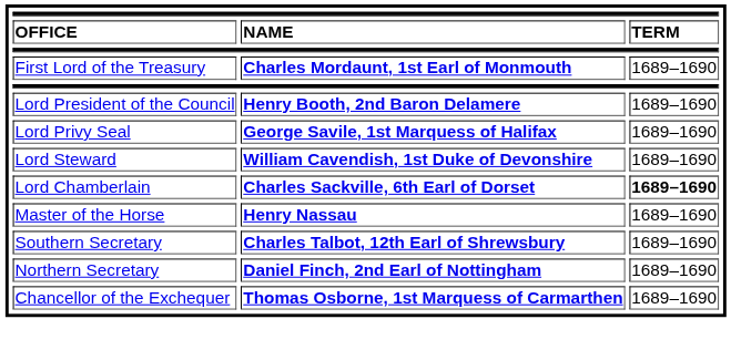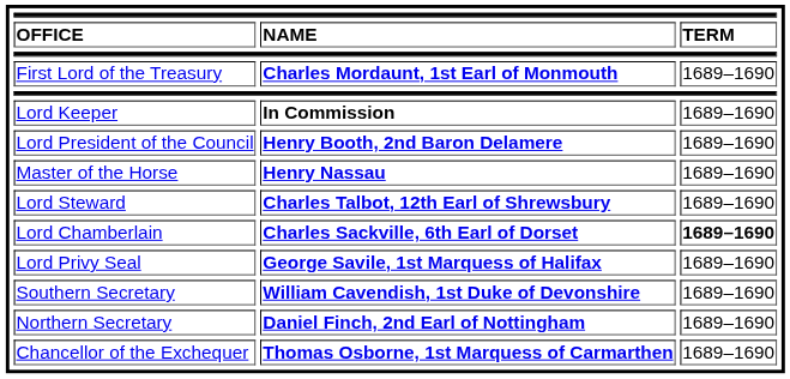 <table cellpadding="1" cellspacing="4" style="margin:3px; border:3px solid #000000;" align="center" border=1 style="border-collapse: collapse;">
 <tr>
 <th bgcolor="#000000" colspan="3"></th>
 </tr>
 <tr>
 <td align="left"><strong>OFFICE</strong></td>
 <td align="left"><strong>NAME</strong></td>
 <td align="left"><strong>TERM</strong></td>
 </tr>
 <tr>
 <th bgcolor="#000000" colspan="3"></th>
 </tr>
 <tr>
 <td align="left"><a href='#'>First Lord of the Treasury</a></td>
 <td align="left"><strong><a href='#'>Charles Mordaunt, 1st Earl of Monmouth</a></strong></td>
 <td align="left">1689–1690</td>
 </tr>
 <tr>
 <th bgcolor="#000000" colspan="3"></th>
 </tr>
 <tr>
+<td align="left"><a href='#'>Lord Keeper</a></td>
+<td align="left"><strong>In Commission</strong></td>
+<td align="left">1689–1690</td>
+</tr>
+<tr>
 <td align="left"><a href='#'>Lord President of the Council</a></td>
 <td align="left"><strong><a href='#'>Henry Booth, 2nd Baron Delamere</a></strong></td>
 <td align="left">1689–1690</td>
 </tr>
 <tr>
-<td align="left"><a href='#'>Lord Privy Seal</a></td>
-<td align="left"><strong><a href='#'>George Savile, 1st Marquess of Halifax</a></strong></td>
+<td align="left"><a href='#'>Master of the Horse</a></td>
+<td align="left"><strong><a href='#'>Henry Nassau</a></strong></td>
 <td align="left">1689–1690</td>
 </tr>
 <tr>
 <td align="left"><a href='#'>Lord Steward</a></td>
-<td align="left"><strong><a href='#'>William Cavendish, 1st Duke of Devonshire</a></strong></td>
+<td align="left"><strong><a href='#'>Charles Talbot, 12th Earl of Shrewsbury</a></strong></td>
 <td align="left">1689–1690</td>
 </tr>
 <tr>
 <td align="left"><a href='#'>Lord Chamberlain</a></td>
 <td align="left"><strong><a href='#'>Charles Sackville, 6th Earl of Dorset</a></strong></td>
 <td align="left"><strong>1689–1690</strong></td>
 </tr>
 <tr>
-<td align="left"><a href='#'>Master of the Horse</a></td>
-<td align="left"><strong><a href='#'>Henry Nassau</a></strong></td>
+<td align="left"><a href='#'>Lord Privy Seal</a></td>
+<td align="left"><strong><a href='#'>George Savile, 1st Marquess of Halifax</a></strong></td>
 <td align="left">1689–1690</td>
 </tr>
 <tr>
 <td align="left"><a href='#'>Southern Secretary</a></td>
-<td align="left"><strong><a href='#'>Charles Talbot, 12th Earl of Shrewsbury</a></strong></td>
+<td align="left"><strong><a href='#'>William Cavendish, 1st Duke of Devonshire</a></strong></td>
 <td align="left">1689–1690</td>
 </tr>
 <tr>
 <td align="left"><a href='#'>Northern Secretary</a></td>
 <td align="left"><strong><a href='#'>Daniel Finch, 2nd Earl of Nottingham</a></strong></td>
 <td align="left">1689–1690</td>
 </tr>
 <tr>
 <td align="left"><a href='#'>Chancellor of the Exchequer</a></td>
 <td align="left"><strong><a href='#'>Thomas Osborne, 1st Marquess of Carmarthen</a></strong></td>
 <td align="left">1689–1690</td>
 </tr>
 </table>
